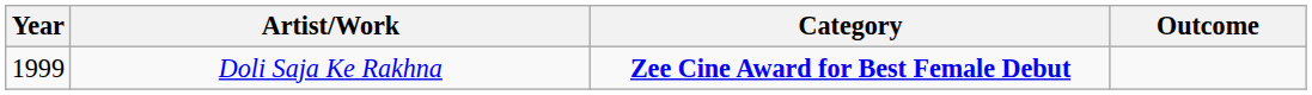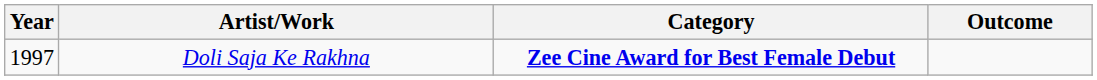 <table class="wikitable plainrowheaders sortable">
 <tr>
 <th width=5%>Year</th>
 <th style="width:40%;">Artist/Work</th>
 <th style="width:40%;">Category</th>
 <th style="width:15%;">Outcome</th>
 </tr>
 <tr>
-<td style="text-align:left;">1999</td>
+<td style="text-align:left;">1997</td>
 <td style="text-align:center;"><em><a href='#'>Doli Saja Ke Rakhna</a></em></td>
 <td style="text-align:center;"><strong><a href='#'>Zee Cine Award for Best Female Debut</a></strong></td>
 <td></td>
 </tr>
 </table>
